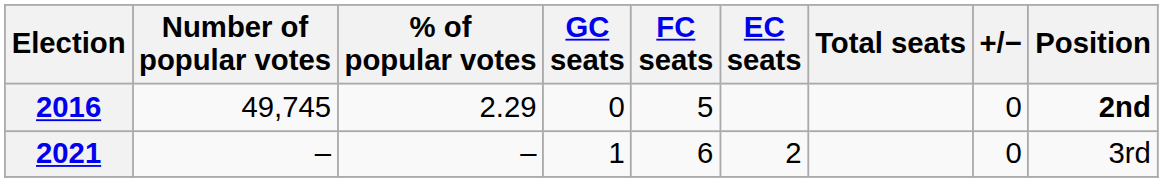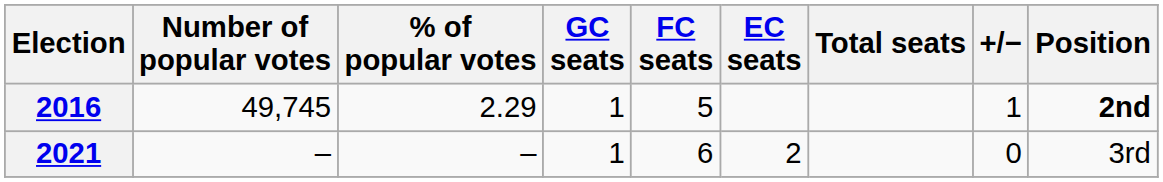 <table class="wikitable" style="text-align: right;">
 <tr align=center>
 <th><strong>Election</strong></th>
 <th>Number of<br>popular votes</th>
 <th>% of<br>popular votes</th>
 <th><a href='#'>GC</a><br>seats</th>
 <th><a href='#'>FC</a><br>seats</th>
 <th><a href='#'>EC</a><br>seats</th>
 <th>Total seats</th>
 <th>+/−</th>
 <th>Position</th>
 </tr>
 <tr>
 <th><a href='#'>2016</a></th>
 <td>49,745</td>
 <td>2.29</td>
-<td>0</td>
+<td>1</td>
 <td>5</td>
 <td></td>
 <td></td>
-<td>0</td>
+<td>1</td>
 <td><strong>2nd</strong></td>
 </tr>
 <tr>
 <th><a href='#'>2021</a></th>
 <td>–</td>
 <td>–</td>
 <td>1</td>
 <td>6</td>
 <td>2</td>
 <td></td>
 <td>0</td>
 <td>3rd</td>
 </tr>
 </table>
